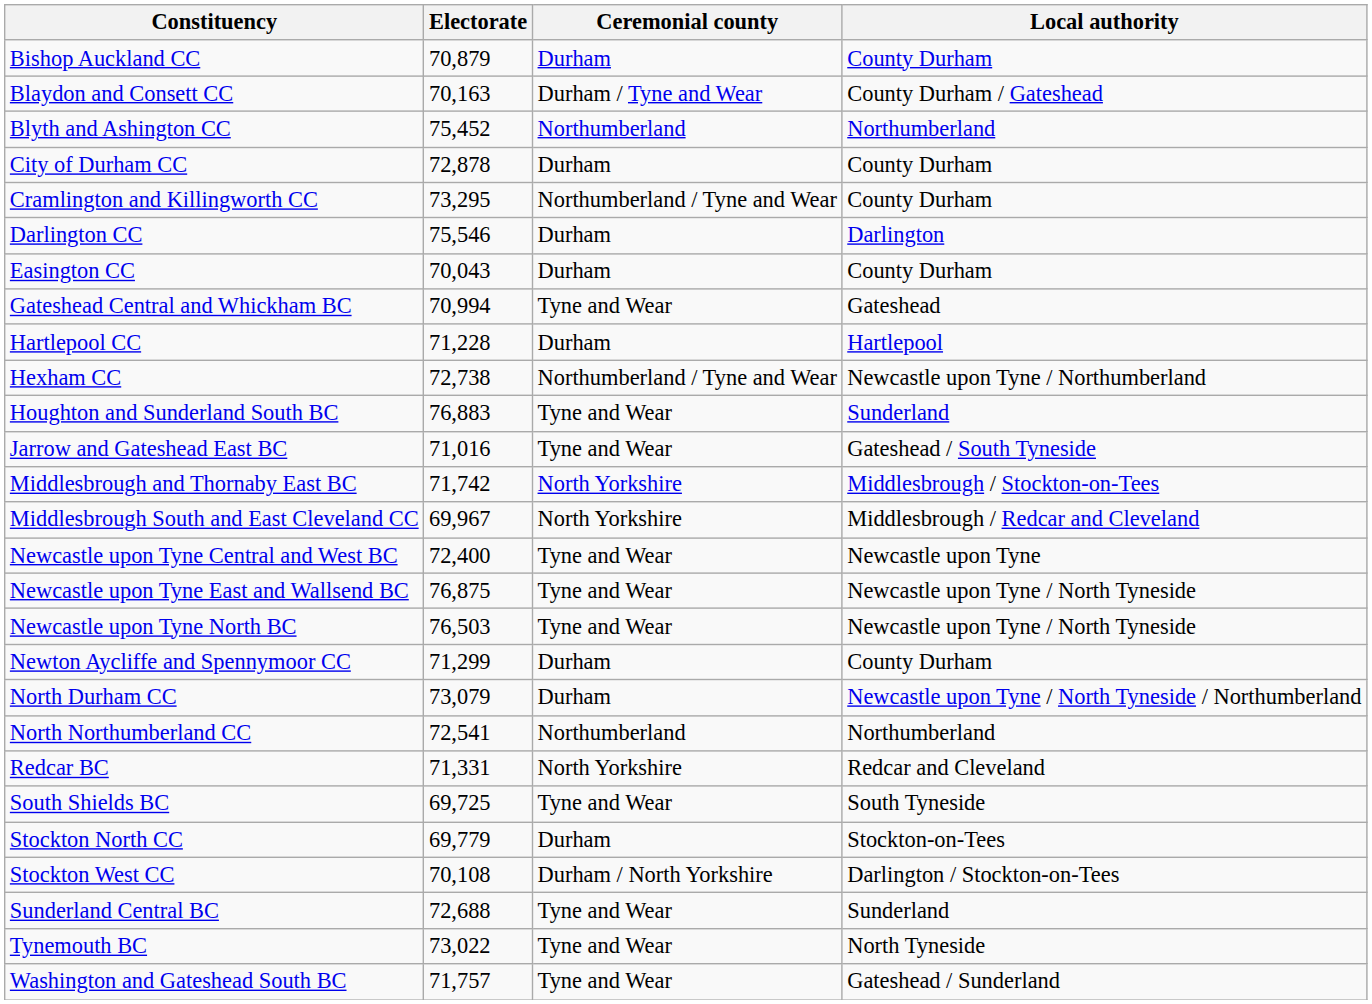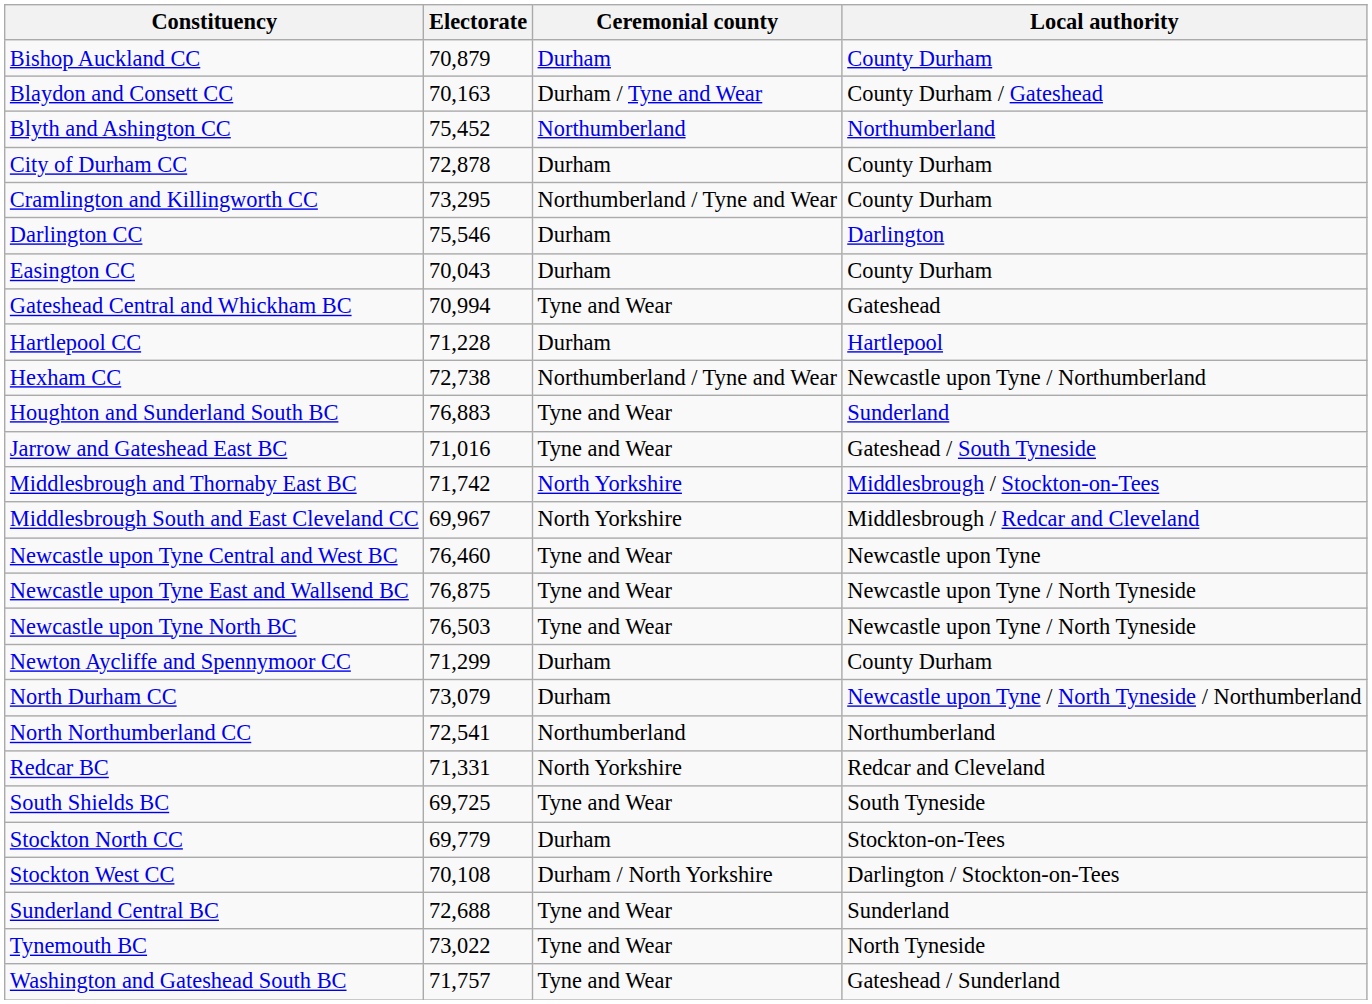 <table class="wikitable sortable">
 <tr>
 <th>Constituency</th>
 <th>Electorate</th>
 <th>Ceremonial county</th>
 <th>Local authority</th>
 </tr>
 <tr>
 <td><a href='#'>Bishop Auckland CC</a></td>
 <td>70,879</td>
 <td><a href='#'>Durham</a></td>
 <td><a href='#'>County Durham</a></td>
 </tr>
 <tr>
 <td><a href='#'>Blaydon and Consett CC</a></td>
 <td>70,163</td>
 <td>Durham / <a href='#'>Tyne and Wear</a></td>
 <td>County Durham / <a href='#'>Gateshead</a></td>
 </tr>
 <tr>
 <td><a href='#'>Blyth and Ashington CC</a></td>
 <td>75,452</td>
 <td><a href='#'>Northumberland</a></td>
 <td><a href='#'>Northumberland</a></td>
 </tr>
 <tr>
 <td><a href='#'>City of Durham CC</a></td>
 <td>72,878</td>
 <td>Durham</td>
 <td>County Durham</td>
 </tr>
 <tr>
 <td><a href='#'>Cramlington and Killingworth CC</a></td>
 <td>73,295</td>
 <td>Northumberland / Tyne and Wear</td>
 <td>County Durham</td>
 </tr>
 <tr>
 <td><a href='#'>Darlington CC</a></td>
 <td>75,546</td>
 <td>Durham</td>
 <td><a href='#'>Darlington</a></td>
 </tr>
 <tr>
 <td><a href='#'>Easington CC</a></td>
 <td>70,043</td>
 <td>Durham</td>
 <td>County Durham</td>
 </tr>
 <tr>
 <td><a href='#'>Gateshead Central and Whickham BC</a></td>
 <td>70,994</td>
 <td>Tyne and Wear</td>
 <td>Gateshead</td>
 </tr>
 <tr>
 <td><a href='#'>Hartlepool CC</a></td>
 <td>71,228</td>
 <td>Durham</td>
 <td><a href='#'>Hartlepool</a></td>
 </tr>
 <tr>
 <td><a href='#'>Hexham CC</a></td>
 <td>72,738</td>
 <td>Northumberland / Tyne and Wear</td>
 <td>Newcastle upon Tyne / Northumberland</td>
 </tr>
 <tr>
 <td><a href='#'>Houghton and Sunderland South BC</a></td>
 <td>76,883</td>
 <td>Tyne and Wear</td>
 <td><a href='#'>Sunderland</a></td>
 </tr>
 <tr>
 <td><a href='#'>Jarrow and Gateshead East BC</a></td>
 <td>71,016</td>
 <td>Tyne and Wear</td>
 <td>Gateshead / <a href='#'>South Tyneside</a></td>
 </tr>
 <tr>
 <td><a href='#'>Middlesbrough and Thornaby East BC</a></td>
 <td>71,742</td>
 <td><a href='#'>North Yorkshire</a></td>
 <td><a href='#'>Middlesbrough</a> / <a href='#'>Stockton-on-Tees</a></td>
 </tr>
 <tr>
 <td><a href='#'>Middlesbrough South and East Cleveland CC</a></td>
 <td>69,967</td>
 <td>North Yorkshire</td>
 <td>Middlesbrough / <a href='#'>Redcar and Cleveland</a></td>
 </tr>
 <tr>
 <td><a href='#'>Newcastle upon Tyne Central and West BC</a></td>
-<td>72,400</td>
+<td>76,460</td>
 <td>Tyne and Wear</td>
 <td>Newcastle upon Tyne</td>
 </tr>
 <tr>
 <td><a href='#'>Newcastle upon Tyne East and Wallsend BC</a></td>
 <td>76,875</td>
 <td>Tyne and Wear</td>
 <td>Newcastle upon Tyne / North Tyneside</td>
 </tr>
 <tr>
 <td><a href='#'>Newcastle upon Tyne North BC</a></td>
 <td>76,503</td>
 <td>Tyne and Wear</td>
 <td>Newcastle upon Tyne / North Tyneside</td>
 </tr>
 <tr>
 <td><a href='#'>Newton Aycliffe and Spennymoor CC</a></td>
 <td>71,299</td>
 <td>Durham</td>
 <td>County Durham</td>
 </tr>
 <tr>
 <td><a href='#'>North Durham CC</a></td>
 <td>73,079</td>
 <td>Durham</td>
 <td><a href='#'>Newcastle upon Tyne</a> / <a href='#'>North Tyneside</a> / Northumberland</td>
 </tr>
 <tr>
 <td><a href='#'>North Northumberland CC</a></td>
 <td>72,541</td>
 <td>Northumberland</td>
 <td>Northumberland</td>
 </tr>
 <tr>
 <td><a href='#'>Redcar BC</a></td>
 <td>71,331</td>
 <td>North Yorkshire</td>
 <td>Redcar and Cleveland</td>
 </tr>
 <tr>
 <td><a href='#'>South Shields BC</a></td>
 <td>69,725</td>
 <td>Tyne and Wear</td>
 <td>South Tyneside</td>
 </tr>
 <tr>
 <td><a href='#'>Stockton North CC</a></td>
 <td>69,779</td>
 <td>Durham</td>
 <td>Stockton-on-Tees</td>
 </tr>
 <tr>
 <td><a href='#'>Stockton West CC</a></td>
 <td>70,108</td>
 <td>Durham / North Yorkshire</td>
 <td>Darlington / Stockton-on-Tees</td>
 </tr>
 <tr>
 <td><a href='#'>Sunderland Central BC</a></td>
 <td>72,688</td>
 <td>Tyne and Wear</td>
 <td>Sunderland</td>
 </tr>
 <tr>
 <td><a href='#'>Tynemouth BC</a></td>
 <td>73,022</td>
 <td>Tyne and Wear</td>
 <td>North Tyneside</td>
 </tr>
 <tr>
 <td><a href='#'>Washington and Gateshead South BC</a></td>
 <td>71,757</td>
 <td>Tyne and Wear</td>
 <td>Gateshead / Sunderland</td>
 </tr>
 </table>
